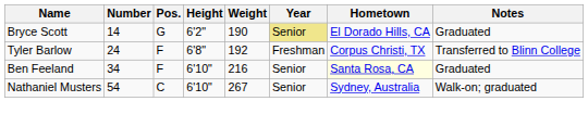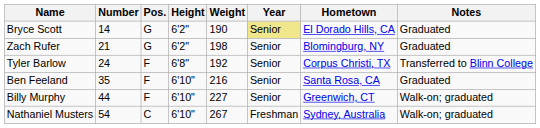 <table class="wikitable sortable" border="1">
 <tr>
 <th>Name</th>
 <th>Number</th>
 <th>Pos.</th>
 <th>Height</th>
 <th>Weight</th>
 <th>Year</th>
 <th>Hometown</th>
 <th class="unsortable">Notes</th>
 </tr>
 <tr>
 <td>Bryce Scott</td>
 <td>14</td>
 <td>G</td>
 <td>6'2"</td>
 <td>190</td>
 <td style="background: khaki;">Senior</td>
 <td><a href='#'>El Dorado Hills, CA</a></td>
 <td>Graduated</td>
 </tr>
 <tr>
+<td>Zach Rufer</td>
+<td>21</td>
+<td>G</td>
+<td>6'2"</td>
+<td>198</td>
+<td>Senior</td>
+<td><a href='#'>Blomingburg, NY</a></td>
+<td>Graduated</td>
+</tr>
+<tr>
 <td>Tyler Barlow</td>
 <td>24</td>
 <td>F</td>
 <td>6'8"</td>
 <td>192</td>
-<td>Freshman</td>
+<td>Senior</td>
 <td><a href='#'>Corpus Christi, TX</a></td>
 <td>Transferred to <a href='#'>Blinn College</a></td>
 </tr>
 <tr>
 <td>Ben Feeland</td>
-<td>34</td>
+<td>35</td>
 <td>F</td>
 <td>6'10"</td>
 <td>216</td>
 <td>Senior</td>
-<td style="background: lightyellow;"><a href='#'>Santa Rosa, CA</a></td>
+<td><a href='#'>Santa Rosa, CA</a></td>
 <td>Graduated</td>
+</tr>
+<tr>
+<td>Billy Murphy</td>
+<td>44</td>
+<td>F</td>
+<td>6'10"</td>
+<td>227</td>
+<td>Senior</td>
+<td><a href='#'>Greenwich, CT</a></td>
+<td>Walk-on; graduated</td>
 </tr>
 <tr>
 <td>Nathaniel Musters</td>
 <td>54</td>
 <td>C</td>
 <td>6'10"</td>
 <td>267</td>
-<td>Senior</td>
+<td>Freshman</td>
 <td><a href='#'>Sydney, Australia</a></td>
 <td>Walk-on; graduated</td>
 </tr>
 </table>
